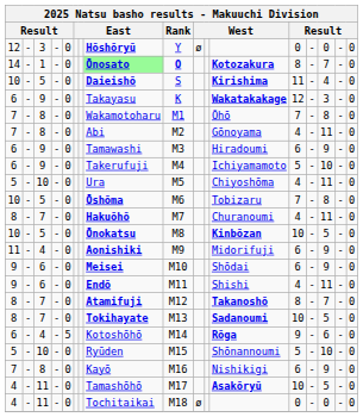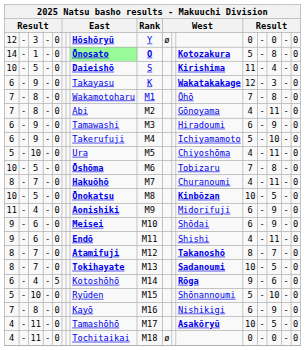 <table class="wikitable" style="text-align:center">
 <tr>
 <th colspan="17">2025 Natsu basho results - Makuuchi Division</th>
 </tr>
 <tr>
 <th colspan="5">Result</th>
 <th colspan="3">East</th>
 <th>Rank</th>
 <th colspan="3">West</th>
 <th colspan="5">Result</th>
 </tr>
 <tr>
 <td>12</td>
 <td>-</td>
 <td>3</td>
 <td>-</td>
 <td>0</td>
 <td></td>
 <td></td>
 <td style="text-align:left;"><strong><a href='#'>Hōshōryū</a></strong></td>
 <td><a href='#'>Y</a></td>
 <td>ø</td>
 <td></td>
 <td></td>
 <td>0</td>
 <td>-</td>
 <td>0</td>
 <td>-</td>
 <td>0</td>
 </tr>
 <tr>
 <td>14</td>
 <td>-</td>
 <td>1</td>
 <td>-</td>
 <td>0</td>
 <td></td>
 <td></td>
 <td style="text-align:left; background:palegreen;"><strong><a href='#'>Ōnosato</a></strong></td>
 <td><strong><a href='#'>O</a></strong></td>
 <td></td>
 <td></td>
 <td style="text-align:left;"><strong><a href='#'>Kotozakura</a></strong></td>
+<td>5</td>
+<td>-</td>
 <td>8</td>
-<td>-</td>
-<td>7</td>
 <td>-</td>
 <td>0</td>
 </tr>
 <tr>
 <td>10</td>
 <td>-</td>
 <td>5</td>
 <td>-</td>
 <td>0</td>
 <td></td>
 <td></td>
 <td style="text-align:left;"><strong><a href='#'>Daieishō</a></strong></td>
 <td><a href='#'>S</a></td>
 <td></td>
 <td></td>
 <td style="text-align:left;"><strong><a href='#'>Kirishima</a></strong></td>
 <td>11</td>
 <td>-</td>
 <td>4</td>
 <td>-</td>
 <td>0</td>
 </tr>
 <tr>
 <td>6</td>
 <td>-</td>
 <td>9</td>
 <td>-</td>
 <td>0</td>
 <td></td>
 <td></td>
 <td style="text-align:left;"><a href='#'>Takayasu</a></td>
 <td><a href='#'>K</a></td>
 <td></td>
 <td></td>
 <td style="text-align:left;"><strong><a href='#'>Wakatakakage</a></strong></td>
 <td>12</td>
 <td>-</td>
 <td>3</td>
 <td>-</td>
 <td>0</td>
 </tr>
 <tr>
 <td>7</td>
 <td>-</td>
 <td>8</td>
 <td>-</td>
 <td>0</td>
 <td></td>
 <td></td>
 <td style="text-align:left;"><a href='#'>Wakamotoharu</a></td>
 <td><a href='#'>M1</a></td>
 <td></td>
 <td></td>
 <td style="text-align:left;"><a href='#'>Ōhō</a></td>
 <td>7</td>
 <td>-</td>
 <td>8</td>
 <td>-</td>
 <td>0</td>
 </tr>
 <tr>
 <td>7</td>
 <td>-</td>
 <td>8</td>
 <td>-</td>
 <td>0</td>
 <td></td>
 <td></td>
 <td style="text-align:left;"><a href='#'>Abi</a></td>
 <td>M2</td>
 <td></td>
 <td></td>
 <td style="text-align:left;"><a href='#'>Gōnoyama</a></td>
 <td>4</td>
 <td>-</td>
 <td>11</td>
 <td>-</td>
 <td>0</td>
 </tr>
 <tr>
 <td>6</td>
 <td>-</td>
 <td>9</td>
 <td>-</td>
 <td>0</td>
 <td></td>
 <td></td>
 <td style="text-align:left;"><a href='#'>Tamawashi</a></td>
 <td>M3</td>
 <td></td>
 <td></td>
 <td style="text-align:left;"><a href='#'>Hiradoumi</a></td>
 <td>6</td>
 <td>-</td>
 <td>9</td>
 <td>-</td>
 <td>0</td>
 </tr>
 <tr>
 <td>6</td>
 <td>-</td>
 <td>9</td>
 <td>-</td>
 <td>0</td>
 <td></td>
 <td></td>
 <td style="text-align:left;"><a href='#'>Takerufuji</a></td>
 <td>M4</td>
 <td></td>
 <td></td>
 <td style="text-align:left;"><a href='#'>Ichiyamamoto</a></td>
 <td>5</td>
 <td>-</td>
 <td>10</td>
 <td>-</td>
 <td>0</td>
 </tr>
 <tr>
 <td>5</td>
 <td>-</td>
 <td>10</td>
 <td>-</td>
 <td>0</td>
 <td></td>
 <td></td>
 <td style="text-align:left;"><a href='#'>Ura</a></td>
 <td>M5</td>
 <td></td>
 <td></td>
 <td style="text-align:left;"><a href='#'>Chiyoshōma</a></td>
 <td>4</td>
 <td>-</td>
 <td>11</td>
 <td>-</td>
 <td>0</td>
 </tr>
 <tr>
 <td>10</td>
 <td>-</td>
 <td>5</td>
 <td>-</td>
 <td>0</td>
 <td></td>
 <td></td>
 <td style="text-align:left;"><strong><a href='#'>Ōshōma</a></strong></td>
 <td>M6</td>
 <td></td>
 <td></td>
 <td style="text-align:left;"><a href='#'>Tobizaru</a></td>
 <td>7</td>
 <td>-</td>
 <td>8</td>
 <td>-</td>
 <td>0</td>
 </tr>
 <tr>
 <td>8</td>
 <td>-</td>
 <td>7</td>
 <td>-</td>
 <td>0</td>
 <td></td>
 <td></td>
 <td style="text-align:left;"><strong><a href='#'>Hakuōhō</a></strong></td>
 <td>M7</td>
 <td></td>
 <td></td>
 <td style="text-align:left;"><a href='#'>Churanoumi</a></td>
 <td>4</td>
 <td>-</td>
 <td>11</td>
 <td>-</td>
 <td>0</td>
 </tr>
 <tr>
 <td>10</td>
 <td>-</td>
 <td>5</td>
 <td>-</td>
 <td>0</td>
 <td></td>
 <td></td>
 <td style="text-align:left;"><strong><a href='#'>Ōnokatsu</a></strong></td>
 <td>M8</td>
 <td></td>
 <td></td>
 <td style="text-align:left;"><strong><a href='#'>Kinbōzan</a></strong></td>
 <td>10</td>
 <td>-</td>
 <td>5</td>
 <td>-</td>
 <td>0</td>
 </tr>
 <tr>
 <td>11</td>
 <td>-</td>
 <td>4</td>
 <td>-</td>
 <td>0</td>
 <td></td>
 <td></td>
 <td style="text-align:left;"><strong><a href='#'>Aonishiki</a></strong></td>
 <td>M9</td>
 <td></td>
 <td></td>
 <td style="text-align:left;"><a href='#'>Midorifuji</a></td>
 <td>6</td>
 <td>-</td>
 <td>9</td>
 <td>-</td>
 <td>0</td>
 </tr>
 <tr>
 <td>9</td>
 <td>-</td>
 <td>6</td>
 <td>-</td>
 <td>0</td>
 <td></td>
 <td></td>
 <td style="text-align:left;"><strong><a href='#'>Meisei</a></strong></td>
 <td>M10</td>
 <td></td>
 <td></td>
 <td style="text-align:left;"><a href='#'>Shōdai</a></td>
 <td>6</td>
 <td>-</td>
 <td>9</td>
 <td>-</td>
 <td>0</td>
 </tr>
 <tr>
 <td>9</td>
 <td>-</td>
 <td>6</td>
 <td>-</td>
 <td>0</td>
 <td></td>
 <td></td>
 <td style="text-align:left;"><strong><a href='#'>Endō</a></strong></td>
 <td>M11</td>
 <td></td>
 <td></td>
 <td style="text-align:left;"><a href='#'>Shishi</a></td>
 <td>4</td>
 <td>-</td>
 <td>11</td>
 <td>-</td>
 <td>0</td>
 </tr>
 <tr>
 <td>8</td>
 <td>-</td>
 <td>7</td>
 <td>-</td>
 <td>0</td>
 <td></td>
 <td></td>
 <td style="text-align:left;"><strong><a href='#'>Atamifuji</a></strong></td>
 <td>M12</td>
 <td></td>
 <td></td>
 <td style="text-align:left;"><strong><a href='#'>Takanoshō</a></strong></td>
 <td>8</td>
 <td>-</td>
 <td>7</td>
 <td>-</td>
 <td>0</td>
 </tr>
 <tr>
 <td>8</td>
 <td>-</td>
 <td>7</td>
 <td>-</td>
 <td>0</td>
 <td></td>
 <td></td>
 <td style="text-align:left;"><strong><a href='#'>Tokihayate</a></strong></td>
 <td>M13</td>
 <td></td>
 <td></td>
 <td style="text-align:left;"><strong><a href='#'>Sadanoumi</a></strong></td>
 <td>10</td>
 <td>-</td>
 <td>5</td>
 <td>-</td>
 <td>0</td>
 </tr>
 <tr>
 <td>6</td>
 <td>-</td>
 <td>4</td>
 <td>-</td>
 <td>5</td>
 <td></td>
 <td></td>
 <td style="text-align:left;"><a href='#'>Kotoshōhō</a></td>
 <td>M14</td>
 <td></td>
 <td></td>
 <td style="text-align:left;"><strong><a href='#'>Rōga</a></strong></td>
 <td>9</td>
 <td>-</td>
 <td>6</td>
 <td>-</td>
 <td>0</td>
 </tr>
 <tr>
 <td>5</td>
 <td>-</td>
 <td>10</td>
 <td>-</td>
 <td>0</td>
 <td></td>
 <td></td>
 <td style="text-align:left;"><a href='#'>Ryūden</a></td>
 <td>M15</td>
 <td></td>
 <td></td>
 <td style="text-align:left;"><a href='#'>Shōnannoumi</a></td>
 <td>5</td>
 <td>-</td>
 <td>10</td>
 <td>-</td>
 <td>0</td>
 </tr>
 <tr>
 <td>7</td>
 <td>-</td>
 <td>8</td>
 <td>-</td>
 <td>0</td>
 <td></td>
 <td></td>
 <td style="text-align:left;"><a href='#'>Kayō</a></td>
 <td>M16</td>
 <td></td>
 <td></td>
 <td style="text-align:left;"><a href='#'>Nishikigi</a></td>
 <td>6</td>
 <td>-</td>
 <td>9</td>
 <td>-</td>
 <td>0</td>
 </tr>
 <tr>
 <td>4</td>
 <td>-</td>
 <td>11</td>
 <td>-</td>
 <td>0</td>
 <td></td>
 <td></td>
 <td style="text-align:left;"><a href='#'>Tamashōhō</a></td>
 <td>M17</td>
 <td></td>
 <td></td>
 <td style="text-align:left;"><strong><a href='#'>Asakōryū</a></strong></td>
 <td>10</td>
 <td>-</td>
 <td>5</td>
 <td>-</td>
 <td>0</td>
 </tr>
 <tr>
 <td>4</td>
 <td>-</td>
 <td>11</td>
 <td>-</td>
 <td>0</td>
 <td></td>
 <td></td>
 <td style="text-align:left;"><a href='#'>Tochitaikai</a></td>
 <td>M18</td>
 <td>ø</td>
 <td></td>
 <td></td>
 <td>0</td>
 <td>-</td>
 <td>0</td>
 <td>-</td>
 <td>0</td>
 </tr>
 <tr>
 </tr>
 </table>
